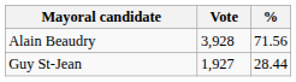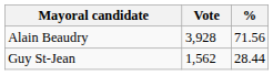 <table class="wikitable">
 <tr>
 <th bgcolor="#DDDDFF" width="200px">Mayoral candidate</th>
 <th bgcolor="#DDDDFF" width="50px">Vote</th>
 <th bgcolor="#DDDDFF" width="30px">%</th>
 </tr>
 <tr>
 <td>Alain Beaudry</td>
 <td>3,928</td>
 <td>71.56</td>
 </tr>
 <tr>
 <td>Guy St-Jean</td>
-<td>1,927</td>
+<td>1,562</td>
 <td>28.44</td>
 </tr>
 </table>
